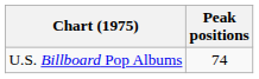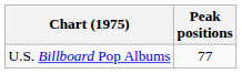 <table class="wikitable">
 <tr>
 <th align="left">Chart (1975)</th>
 <th style="text-align:center;">Peak<br>positions</th>
 </tr>
 <tr>
 <td align="left">U.S. <a href='#'><em>Billboard</em> Pop Albums</a></td>
-<td style="text-align:center;">74</td>
+<td style="text-align:center;">77</td>
 </tr>
 </table>
